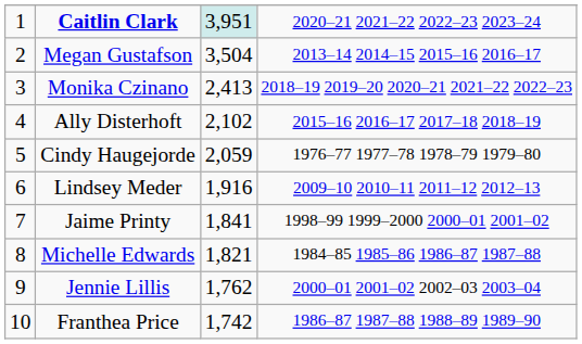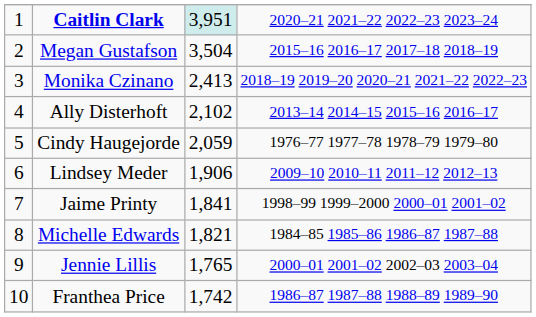 <table class="wikitable sortable" style="text-align: center">
 <tr>
 </tr>
 <tr>
 <td>1</td>
 <td><strong><a href='#'>Caitlin Clark</a></strong></td>
 <td bgcolor=#cfecec>3,951</td>
 <td style="font-size:80%;"><a href='#'>2020–21</a> <a href='#'>2021–22</a> <a href='#'>2022–23</a> <a href='#'>2023–24</a></td>
 </tr>
 <tr>
 <td>2</td>
 <td><a href='#'>Megan Gustafson</a></td>
 <td>3,504</td>
-<td style="font-size:80%;"><a href='#'>2013–14</a> <a href='#'>2014–15</a> <a href='#'>2015–16</a> <a href='#'>2016–17</a></td>
+<td style="font-size:80%;"><a href='#'>2015–16</a> <a href='#'>2016–17</a> <a href='#'>2017–18</a> <a href='#'>2018–19</a></td>
 </tr>
 <tr>
 <td>3</td>
 <td><a href='#'>Monika Czinano</a></td>
 <td>2,413</td>
 <td style="font-size:80%;"><a href='#'>2018–19</a> <a href='#'>2019–20</a> <a href='#'>2020–21</a> <a href='#'>2021–22</a> <a href='#'>2022–23</a></td>
 </tr>
 <tr>
 <td>4</td>
 <td>Ally Disterhoft</td>
 <td>2,102</td>
-<td style="font-size:80%;"><a href='#'>2015–16</a> <a href='#'>2016–17</a> <a href='#'>2017–18</a> <a href='#'>2018–19</a></td>
+<td style="font-size:80%;"><a href='#'>2013–14</a> <a href='#'>2014–15</a> <a href='#'>2015–16</a> <a href='#'>2016–17</a></td>
 </tr>
 <tr>
 <td>5</td>
 <td>Cindy Haugejorde</td>
 <td>2,059</td>
 <td style="font-size:80%;">1976–77 1977–78 1978–79 1979–80</td>
 </tr>
 <tr>
 <td>6</td>
 <td>Lindsey Meder</td>
-<td>1,916</td>
+<td>1,906</td>
 <td style="font-size:80%;"><a href='#'>2009–10</a> <a href='#'>2010–11</a> <a href='#'>2011–12</a> <a href='#'>2012–13</a></td>
 </tr>
 <tr>
 <td>7</td>
 <td>Jaime Printy</td>
 <td>1,841</td>
 <td style="font-size:80%;">1998–99 1999–2000 <a href='#'>2000–01</a> <a href='#'>2001–02</a></td>
 </tr>
 <tr>
 <td>8</td>
 <td><a href='#'>Michelle Edwards</a></td>
 <td>1,821</td>
 <td style="font-size:80%;">1984–85 <a href='#'>1985–86</a> <a href='#'>1986–87</a> <a href='#'>1987–88</a></td>
 </tr>
 <tr>
 <td>9</td>
 <td><a href='#'>Jennie Lillis</a></td>
-<td>1,762</td>
+<td>1,765</td>
 <td style="font-size:80%;"><a href='#'>2000–01</a> <a href='#'>2001–02</a> 2002–03 <a href='#'>2003–04</a></td>
 </tr>
 <tr>
 <td>10</td>
 <td>Franthea Price</td>
 <td>1,742</td>
 <td style="font-size:80%;"><a href='#'>1986–87</a> <a href='#'>1987–88</a> <a href='#'>1988–89</a> <a href='#'>1989–90</a></td>
 </tr>
 </table>
